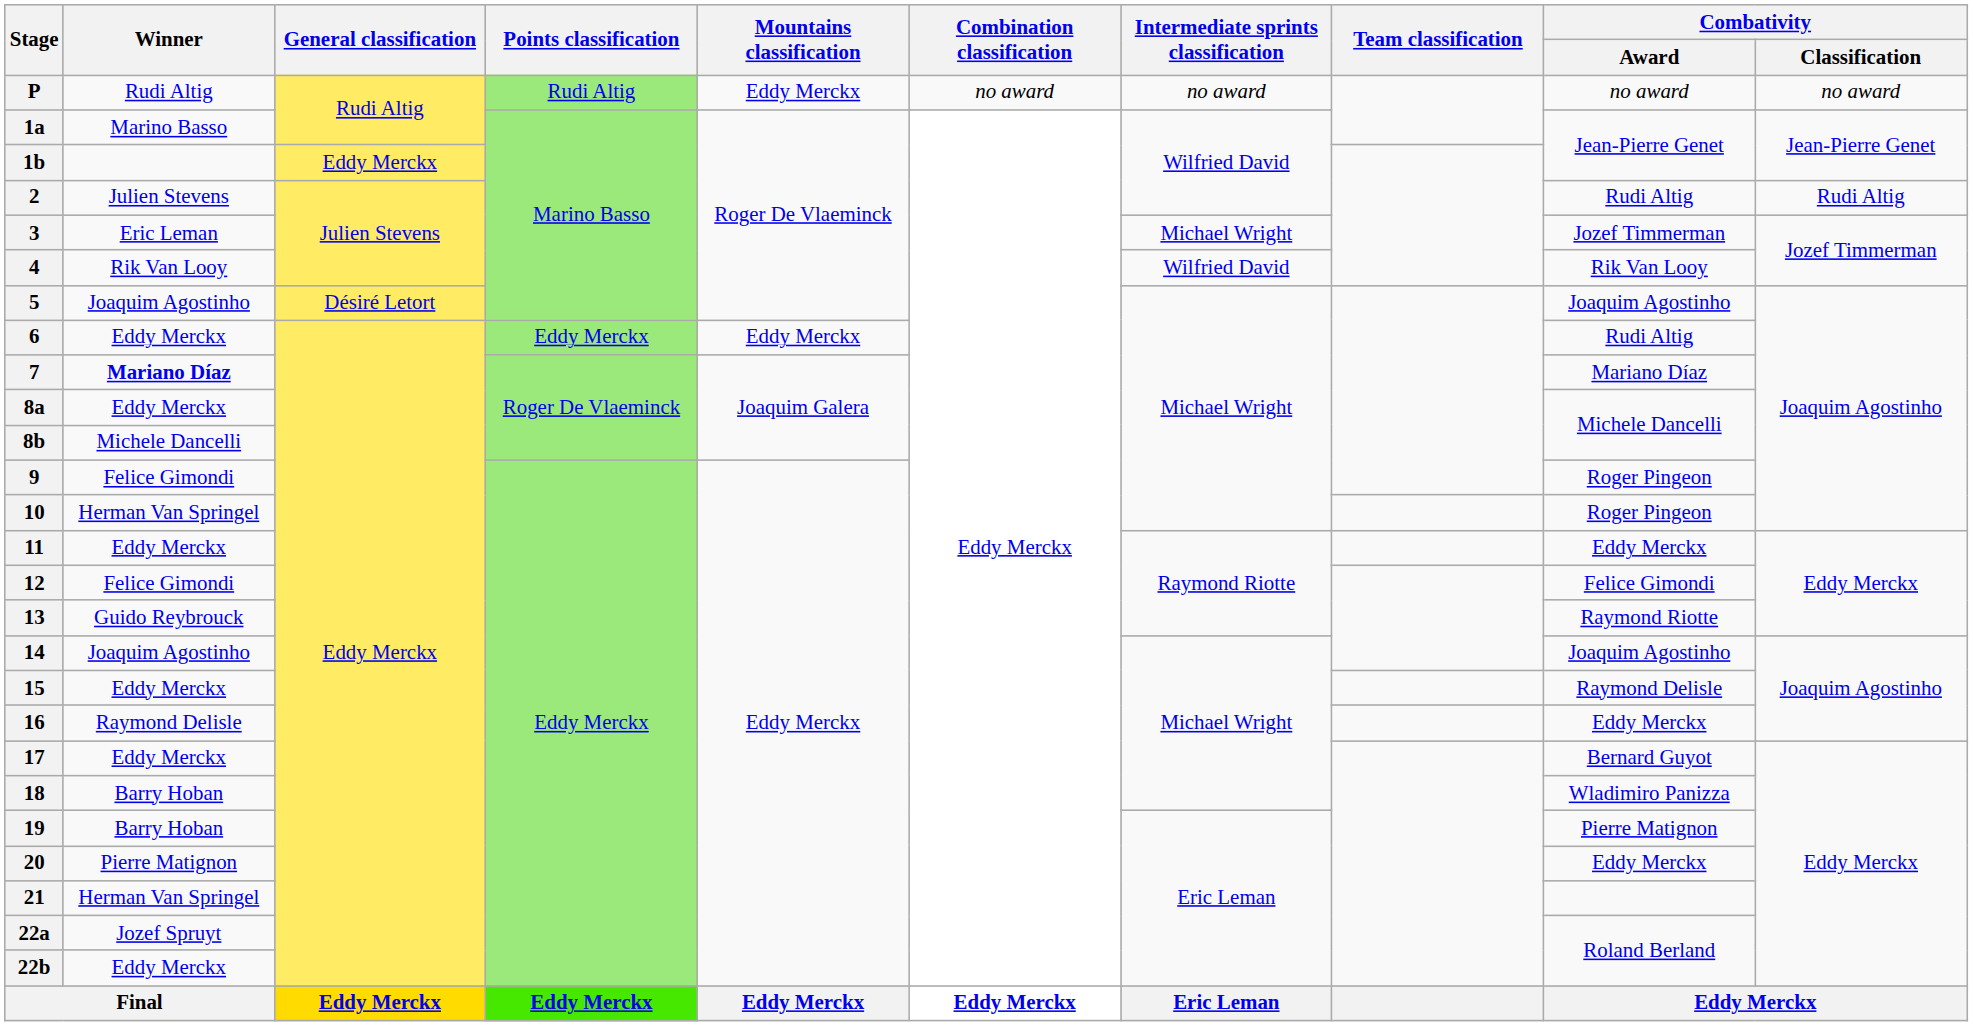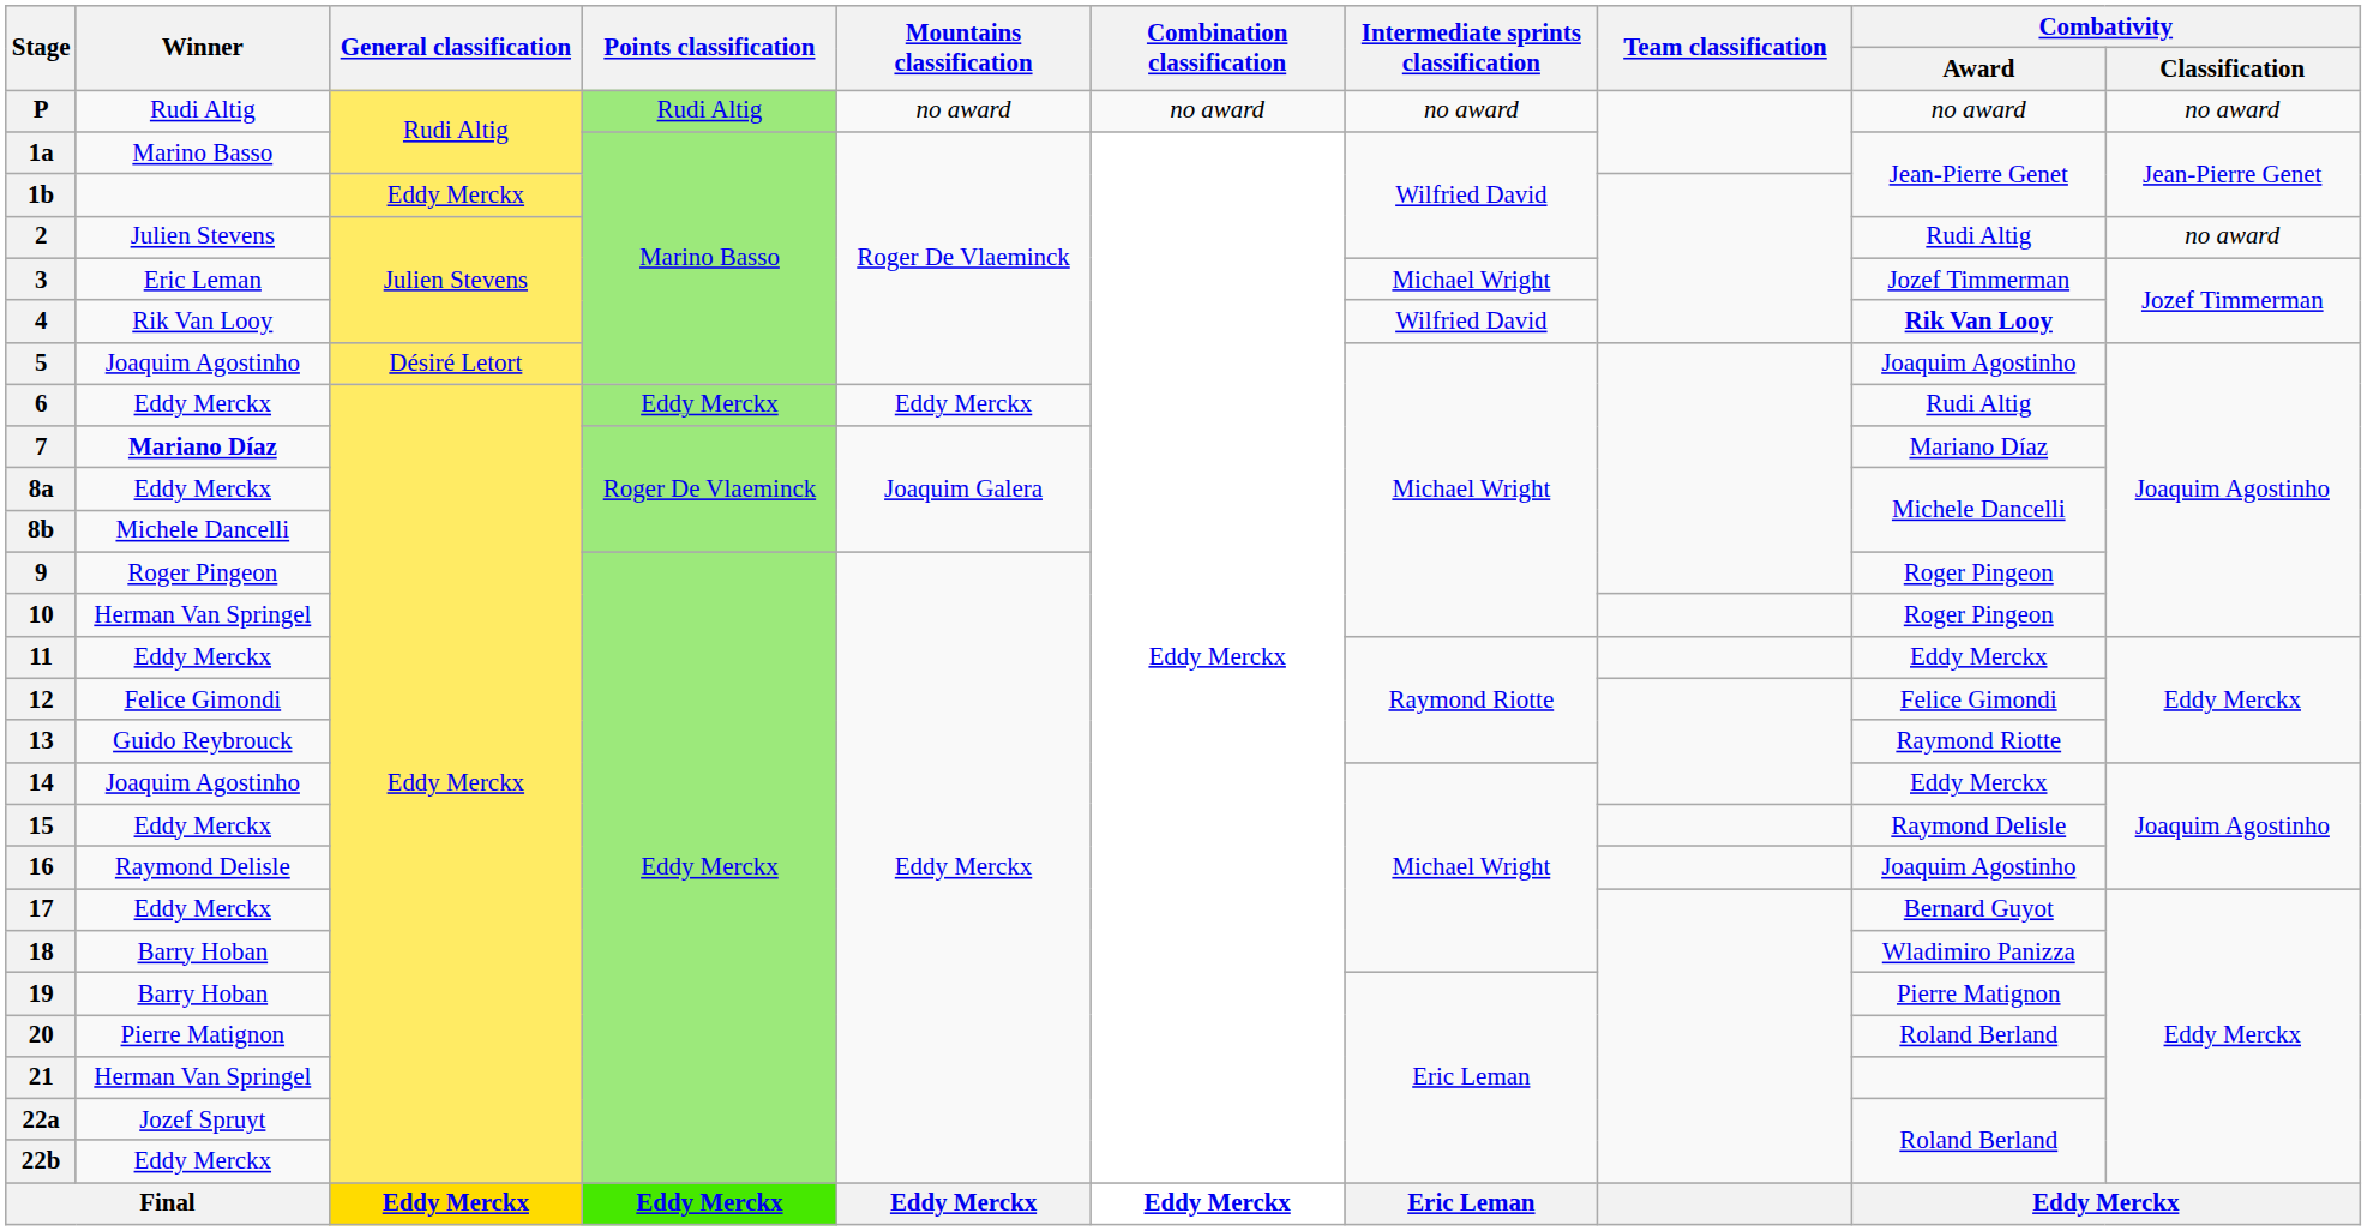 <table class="wikitable" style="text-align:center; font-size:smaller; clear:both;">
 <tr>
 <th scope="col" style="width:1%;" rowspan="2">Stage</th>
 <th scope="col" style="width:11%;" rowspan="2">Winner</th>
 <th scope="col" style="width:11%;" rowspan="2"><a href='#'>General classification</a><br></th>
 <th scope="col" style="width:11%;" rowspan="2"><a href='#'>Points classification</a><br></th>
 <th scope="col" style="width:11%;" rowspan="2"><a href='#'>Mountains classification</a></th>
 <th scope="col" style="width:11%;" rowspan="2"><a href='#'>Combination classification</a><br></th>
 <th scope="col" style="width:11%;" rowspan="2"><a href='#'>Intermediate sprints classification</a></th>
 <th scope="col" style="width:11%;" rowspan="2"><a href='#'>Team classification</a></th>
 <th scope="col" style="width:22%;" colspan="2"><a href='#'>Combativity</a></th>
 </tr>
 <tr>
 <th scope="col" style="width:11%;">Award</th>
 <th scope="col" style="width:11%;">Classification</th>
 </tr>
 <tr>
 <th scope="row">P</th>
 <td><a href='#'>Rudi Altig</a></td>
 <td style="background:#FFEB64;" rowspan="2"><a href='#'>Rudi Altig</a></td>
 <td style="background:#9CE97B;"><a href='#'>Rudi Altig</a></td>
-<td><a href='#'>Eddy Merckx</a></td>
+<td><em>no award</em></td>
 <td><em>no award</em></td>
 <td><em>no award</em></td>
 <td rowspan="2"></td>
 <td><em>no award</em></td>
 <td><em>no award</em></td>
 </tr>
 <tr>
 <th scope="row">1a</th>
 <td><a href='#'>Marino Basso</a></td>
 <td style="background:#9CE97B;" rowspan="6"><a href='#'>Marino Basso</a></td>
 <td rowspan="6"><a href='#'>Roger De Vlaeminck</a></td>
 <td style="background:white;" rowspan="25"><a href='#'>Eddy Merckx</a></td>
 <td rowspan="3"><a href='#'>Wilfried David</a></td>
 <td rowspan="2"><a href='#'>Jean-Pierre Genet</a></td>
 <td rowspan="2"><a href='#'>Jean-Pierre Genet</a></td>
 </tr>
 <tr>
 <th scope="row">1b</th>
 <td></td>
 <td style="background:#FFEB64;"><a href='#'>Eddy Merckx</a></td>
 <td rowspan="4"></td>
 </tr>
 <tr>
 <th scope="row">2</th>
 <td><a href='#'>Julien Stevens</a></td>
 <td style="background:#FFEB64;" rowspan="3"><a href='#'>Julien Stevens</a></td>
 <td><a href='#'>Rudi Altig</a></td>
-<td><a href='#'>Rudi Altig</a></td>
+<td><em>no award</em></td>
 </tr>
 <tr>
 <th scope="row">3</th>
 <td><a href='#'>Eric Leman</a></td>
 <td><a href='#'>Michael Wright</a></td>
 <td><a href='#'>Jozef Timmerman</a></td>
 <td rowspan="2"><a href='#'>Jozef Timmerman</a></td>
 </tr>
 <tr>
 <th scope="row">4</th>
 <td><a href='#'>Rik Van Looy</a></td>
 <td><a href='#'>Wilfried David</a></td>
-<td><a href='#'>Rik Van Looy</a></td>
+<td><strong><a href='#'>Rik Van Looy</a></strong></td>
 </tr>
 <tr>
 <th scope="row">5</th>
 <td><a href='#'>Joaquim Agostinho</a></td>
 <td style="background:#FFEB64;"><a href='#'>Désiré Letort</a></td>
 <td rowspan="7"><a href='#'>Michael Wright</a></td>
 <td rowspan="6"></td>
 <td><a href='#'>Joaquim Agostinho</a></td>
 <td rowspan="7"><a href='#'>Joaquim Agostinho</a></td>
 </tr>
 <tr>
 <th scope="row">6</th>
 <td><a href='#'>Eddy Merckx</a></td>
 <td style="background:#FFEB64;" rowspan="19"><a href='#'>Eddy Merckx</a></td>
 <td style="background:#9CE97B;"><a href='#'>Eddy Merckx</a></td>
 <td><a href='#'>Eddy Merckx</a></td>
 <td><a href='#'>Rudi Altig</a></td>
 </tr>
 <tr>
 <th scope="row">7</th>
 <td><strong><a href='#'>Mariano Díaz</a></strong></td>
 <td style="background:#9CE97B;" rowspan="3"><a href='#'>Roger De Vlaeminck</a></td>
 <td rowspan="3"><a href='#'>Joaquim Galera</a></td>
 <td><a href='#'>Mariano Díaz</a></td>
 </tr>
 <tr>
 <th scope="row">8a</th>
 <td><a href='#'>Eddy Merckx</a></td>
 <td rowspan="2"><a href='#'>Michele Dancelli</a></td>
 </tr>
 <tr>
 <th scope="row">8b</th>
 <td><a href='#'>Michele Dancelli</a></td>
 </tr>
 <tr>
 <th scope="row">9</th>
-<td><a href='#'>Felice Gimondi</a></td>
+<td><a href='#'>Roger Pingeon</a></td>
 <td style="background:#9CE97B;" rowspan="15"><a href='#'>Eddy Merckx</a></td>
 <td rowspan="15"><a href='#'>Eddy Merckx</a></td>
 <td><a href='#'>Roger Pingeon</a></td>
 </tr>
 <tr>
 <th scope="row">10</th>
 <td><a href='#'>Herman Van Springel</a></td>
 <td></td>
 <td><a href='#'>Roger Pingeon</a></td>
 </tr>
 <tr>
 <th scope="row">11</th>
 <td><a href='#'>Eddy Merckx</a></td>
 <td rowspan="3"><a href='#'>Raymond Riotte</a></td>
 <td></td>
 <td><a href='#'>Eddy Merckx</a></td>
 <td rowspan="3"><a href='#'>Eddy Merckx</a></td>
 </tr>
 <tr>
 <th scope="row">12</th>
 <td><a href='#'>Felice Gimondi</a></td>
 <td rowspan="3"></td>
 <td><a href='#'>Felice Gimondi</a></td>
 </tr>
 <tr>
 <th scope="row">13</th>
 <td><a href='#'>Guido Reybrouck</a></td>
 <td><a href='#'>Raymond Riotte</a></td>
 </tr>
 <tr>
 <th scope="row">14</th>
 <td><a href='#'>Joaquim Agostinho</a></td>
 <td rowspan="5"><a href='#'>Michael Wright</a></td>
-<td><a href='#'>Joaquim Agostinho</a></td>
+<td><a href='#'>Eddy Merckx</a></td>
 <td rowspan="3"><a href='#'>Joaquim Agostinho</a></td>
 </tr>
 <tr>
 <th scope="row">15</th>
 <td><a href='#'>Eddy Merckx</a></td>
 <td></td>
 <td><a href='#'>Raymond Delisle</a></td>
 </tr>
 <tr>
 <th scope="row">16</th>
 <td><a href='#'>Raymond Delisle</a></td>
 <td></td>
-<td><a href='#'>Eddy Merckx</a></td>
+<td><a href='#'>Joaquim Agostinho</a></td>
 </tr>
 <tr>
 <th scope="row">17</th>
 <td><a href='#'>Eddy Merckx</a></td>
 <td rowspan="7"></td>
 <td><a href='#'>Bernard Guyot</a></td>
 <td rowspan="7"><a href='#'>Eddy Merckx</a></td>
 </tr>
 <tr>
 <th scope="row">18</th>
 <td><a href='#'>Barry Hoban</a></td>
 <td><a href='#'>Wladimiro Panizza</a></td>
 </tr>
 <tr>
 <th scope="row">19</th>
 <td><a href='#'>Barry Hoban</a></td>
 <td rowspan="5"><a href='#'>Eric Leman</a></td>
 <td><a href='#'>Pierre Matignon</a></td>
 </tr>
 <tr>
 <th scope="row">20</th>
 <td><a href='#'>Pierre Matignon</a></td>
-<td><a href='#'>Eddy Merckx</a></td>
+<td><a href='#'>Roland Berland</a></td>
 </tr>
 <tr>
 <th scope="row">21</th>
 <td><a href='#'>Herman Van Springel</a></td>
 <td></td>
 </tr>
 <tr>
 <th scope="row">22a</th>
 <td><a href='#'>Jozef Spruyt</a></td>
 <td rowspan="2"><a href='#'>Roland Berland</a></td>
 </tr>
 <tr>
 <th scope="row">22b</th>
 <td><a href='#'>Eddy Merckx</a></td>
 </tr>
 <tr>
 <th colspan="2">Final</th>
 <th style="background:#FFDB00;"><a href='#'>Eddy Merckx</a></th>
 <th style="background:#46E800;"><a href='#'>Eddy Merckx</a></th>
 <th><a href='#'>Eddy Merckx</a></th>
 <th style="background:white;"><a href='#'>Eddy Merckx</a></th>
 <th><a href='#'>Eric Leman</a></th>
 <th></th>
 <th colspan="2"><a href='#'>Eddy Merckx</a></th>
 </tr>
 </table>
